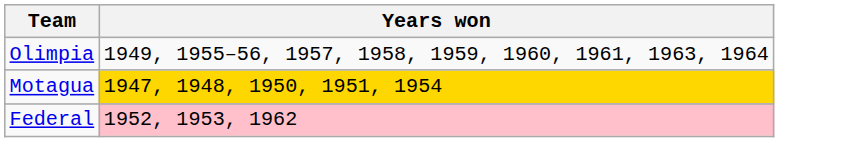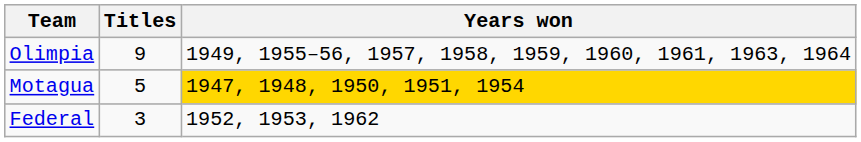 <table class="wikitable">
 <tr>
 <th>Team</th>
+<th>Titles</th>
 <th>Years won</th>
 </tr>
 <tr>
 <td><a href='#'>Olimpia</a></td>
+<td align=center>9</td>
 <td>1949, 1955–56, 1957, 1958, 1959, 1960, 1961, 1963, 1964</td>
 </tr>
 <tr>
 <td><a href='#'>Motagua</a></td>
+<td align=center>5</td>
 <td style="background: gold;">1947, 1948, 1950, 1951, 1954</td>
 </tr>
 <tr>
 <td><a href='#'>Federal</a></td>
-<td style="background: pink;">1952, 1953, 1962</td>
+<td align=center>3</td>
+<td>1952, 1953, 1962</td>
 </tr>
 </table>
